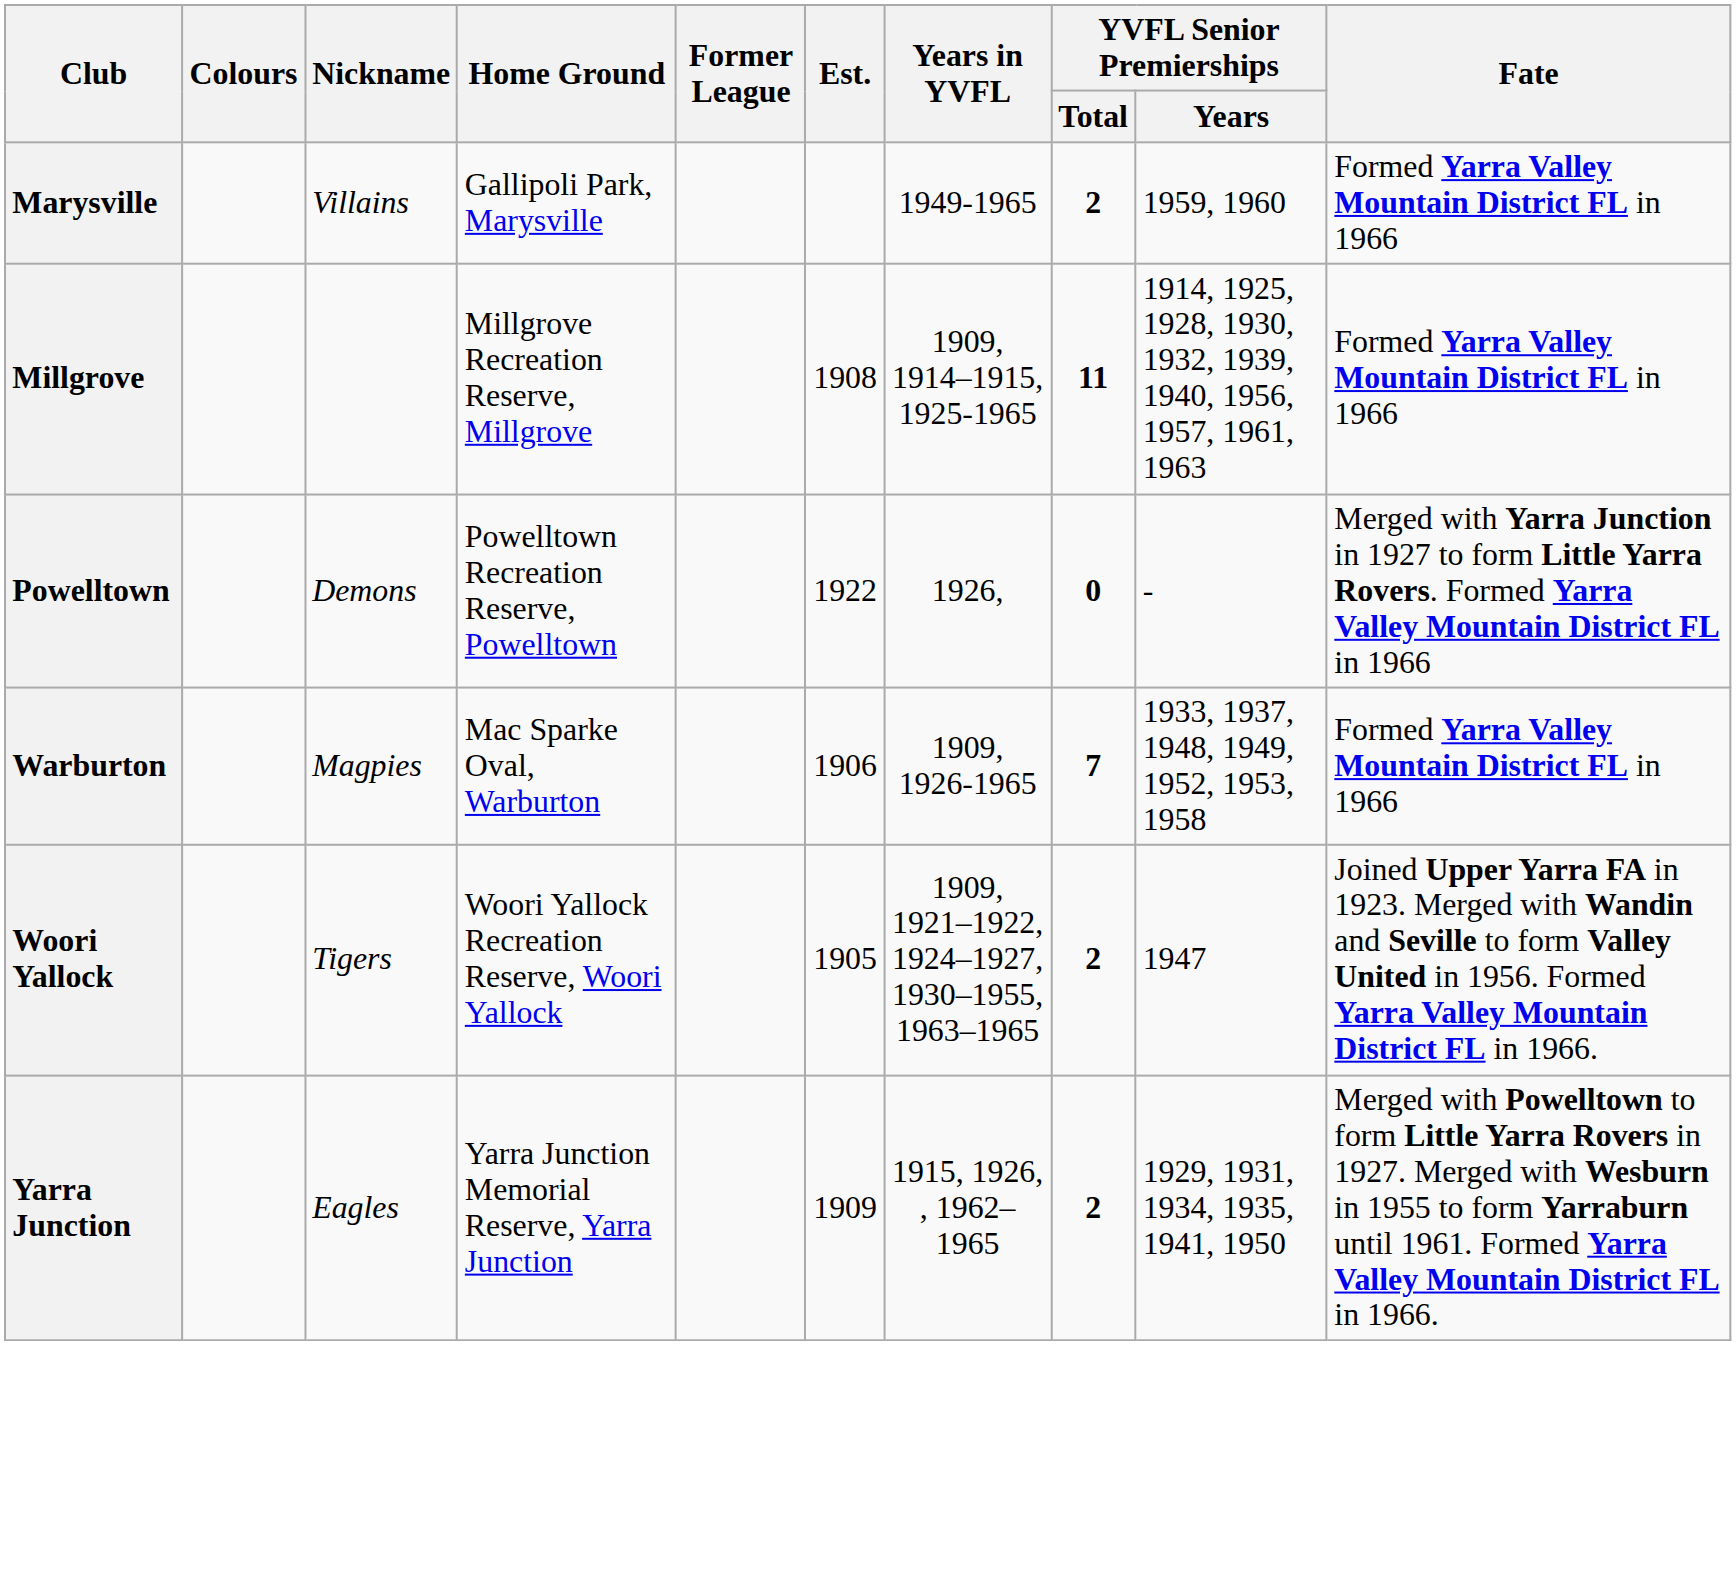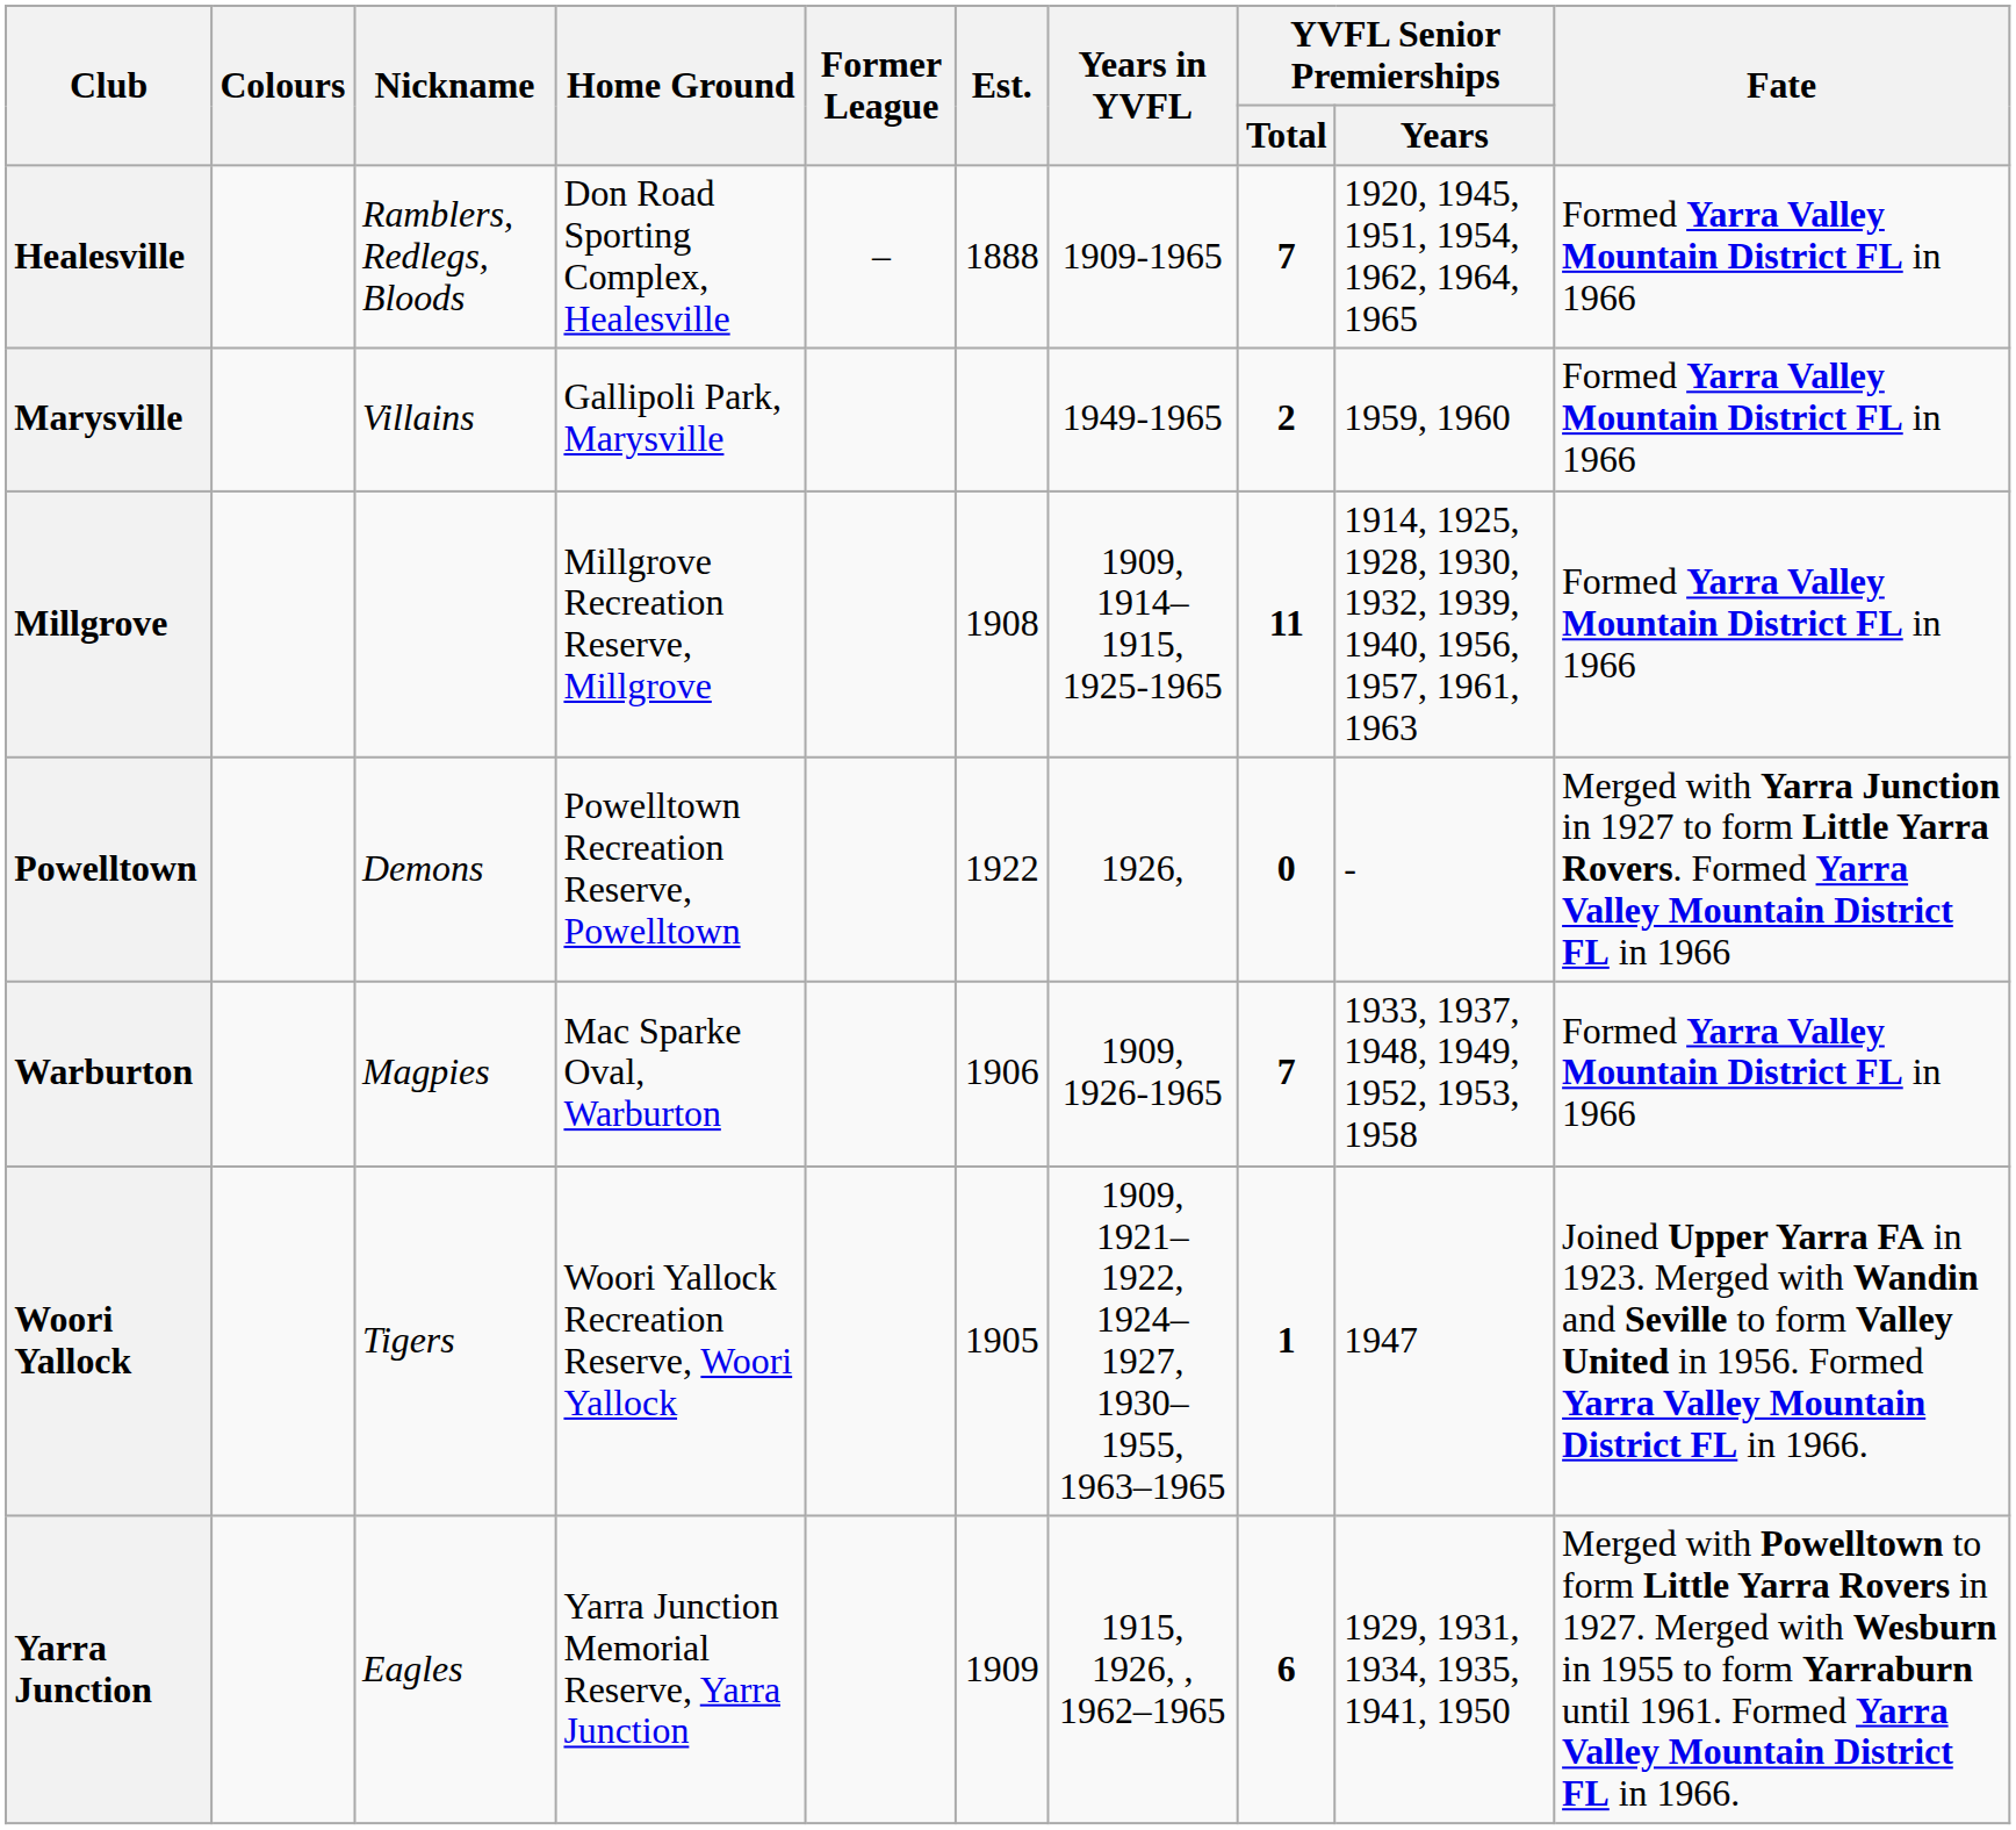 <table class="wikitable sortable" style="text-align:left;">
 <tr>
 <th rowspan="2">Club</th>
 <th rowspan="2">Colours</th>
 <th rowspan="2">Nickname</th>
 <th rowspan="2">Home Ground</th>
 <th rowspan="2">Former League</th>
 <th rowspan="2">Est.</th>
 <th rowspan="2">Years in YVFL</th>
 <th colspan="2">YVFL Senior Premierships</th>
 <th rowspan="2">Fate</th>
 </tr>
 <tr>
 <th>Total</th>
 <th>Years</th>
+</tr>
+<tr>
+<th style="text-align:left">Healesville</th>
+<td></td>
+<td><em>Ramblers, Redlegs, Bloods</em></td>
+<td>Don Road Sporting Complex, <a href='#'>Healesville</a></td>
+<td align="center">–</td>
+<td align="center">1888</td>
+<td align="center">1909-1965</td>
+<td align="center"><strong>7</strong></td>
+<td>1920, 1945, 1951, 1954, 1962, 1964, 1965</td>
+<td>Formed <a href='#'><strong>Yarra Valley Mountain District FL</strong></a> in 1966</td>
 </tr>
 <tr>
 <th style="text-align:left">Marysville</th>
 <td></td>
 <td><em>Villains</em></td>
 <td>Gallipoli Park, <a href='#'>Marysville</a></td>
 <td align="center"></td>
 <td></td>
 <td align="center">1949-1965</td>
 <td align="center"><strong>2</strong></td>
 <td>1959, 1960</td>
 <td>Formed <a href='#'><strong>Yarra Valley Mountain District FL</strong></a> in 1966</td>
 </tr>
 <tr>
 <th style="text-align:left">Millgrove</th>
 <td></td>
 <td></td>
 <td>Millgrove Recreation Reserve, <a href='#'>Millgrove</a></td>
 <td align="center"></td>
 <td align="center">1908</td>
 <td align="center">1909, 1914–1915, 1925-1965</td>
 <td align="center"><strong>11</strong></td>
 <td>1914, 1925, 1928, 1930, 1932, 1939, 1940, 1956, 1957, 1961, 1963</td>
 <td>Formed <a href='#'><strong>Yarra Valley Mountain District FL</strong></a> in 1966</td>
 </tr>
 <tr>
 <th style="text-align:left">Powelltown</th>
 <td></td>
 <td><em>Demons</em></td>
 <td>Powelltown Recreation Reserve, <a href='#'>Powelltown</a></td>
 <td align="center"></td>
 <td align="center">1922</td>
 <td align="center">1926, </td>
 <td align="center"><strong>0</strong></td>
 <td>-</td>
 <td>Merged with <strong>Yarra Junction</strong> in 1927 to form <strong>Little Yarra Rovers</strong>. Formed <a href='#'><strong>Yarra Valley Mountain District FL</strong></a> in 1966</td>
 </tr>
 <tr>
 <th style="text-align:left">Warburton</th>
 <td></td>
 <td><em>Magpies</em></td>
 <td>Mac Sparke Oval, <a href='#'>Warburton</a></td>
 <td align="center"></td>
 <td align="center">1906</td>
 <td align="center">1909, 1926-1965</td>
 <td align="center"><strong>7</strong></td>
 <td>1933, 1937, 1948, 1949, 1952, 1953, 1958</td>
 <td>Formed <a href='#'><strong>Yarra Valley Mountain District FL</strong></a> in 1966</td>
 </tr>
 <tr>
 <th style="text-align:left">Woori Yallock</th>
 <td></td>
 <td><em>Tigers</em></td>
 <td>Woori Yallock Recreation Reserve, <a href='#'>Woori Yallock</a></td>
 <td align="center"></td>
 <td align="center">1905</td>
 <td align="center">1909, 1921–1922, 1924–1927, 1930–1955, 1963–1965</td>
-<td align="center"><strong>2</strong></td>
+<td align="center"><strong>1</strong></td>
 <td>1947</td>
 <td>Joined <strong>Upper Yarra FA</strong> in 1923. Merged with <strong>Wandin</strong> and <strong>Seville</strong> to form <strong>Valley United</strong> in 1956. Formed <a href='#'><strong>Yarra Valley Mountain District FL</strong></a> in 1966.</td>
 </tr>
 <tr>
 <th style="text-align:left">Yarra Junction</th>
 <td></td>
 <td><em>Eagles</em></td>
 <td>Yarra Junction Memorial Reserve, <a href='#'>Yarra Junction</a></td>
 <td align="center"></td>
 <td align="center">1909</td>
 <td align="center">1915, 1926, , 1962–1965</td>
-<td align="center"><strong>2</strong></td>
+<td align="center"><strong>6</strong></td>
 <td>1929, 1931, 1934, 1935, 1941, 1950</td>
 <td>Merged with <strong>Powelltown</strong> to form <strong>Little Yarra Rovers</strong> in 1927. Merged with <strong>Wesburn</strong> in 1955 to form <strong>Yarraburn</strong> until 1961. Formed <a href='#'><strong>Yarra Valley Mountain District FL</strong></a> in 1966.</td>
 </tr>
 </table>
